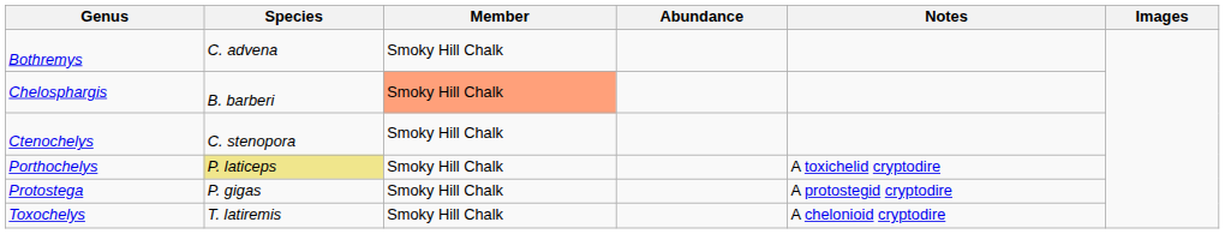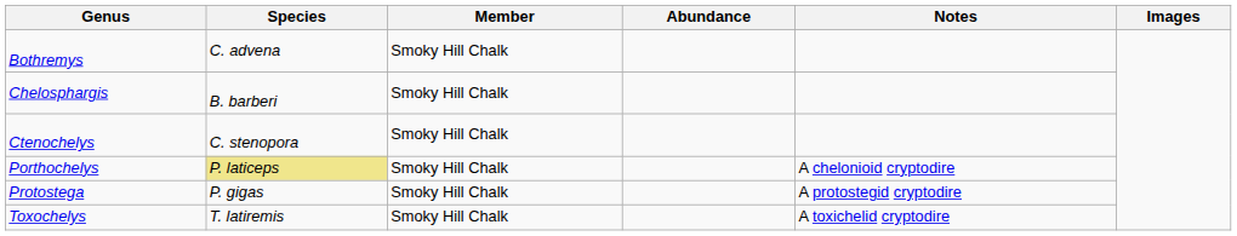 <table class="wikitable" style="margin:auto; width:100%;">
 <tr>
 <th>Genus</th>
 <th>Species</th>
 <th>Member</th>
 <th>Abundance</th>
 <th>Notes</th>
 <th>Images</th>
 </tr>
 <tr>
 <td><br><em><a href='#'>Bothremys</a></em></td>
 <td><em>C. advena</em></td>
 <td>Smoky Hill Chalk</td>
 <td></td>
 <td></td>
 <td rowspan="99"><br></td>
 </tr>
 <tr>
 <td><em><a href='#'>Chelosphargis</a></em></td>
 <td><br><em>B. barberi</em></td>
-<td style="background: lightsalmon;">Smoky Hill Chalk</td>
+<td>Smoky Hill Chalk</td>
 <td></td>
 <td></td>
 </tr>
 <tr>
 <td><br><em><a href='#'>Ctenochelys</a></em></td>
 <td><br><em>C. stenopora</em></td>
 <td>Smoky Hill Chalk</td>
 <td></td>
 <td></td>
 </tr>
 <tr>
 <td><em><a href='#'>Porthochelys</a></em></td>
 <td style="background: khaki;"><em>P. laticeps</em></td>
 <td>Smoky Hill Chalk</td>
 <td></td>
-<td>A <a href='#'>toxichelid</a> <a href='#'>cryptodire</a></td>
+<td>A <a href='#'>chelonioid</a> <a href='#'>cryptodire</a></td>
 </tr>
 <tr>
 <td><em><a href='#'>Protostega</a></em></td>
 <td><em>P. gigas</em></td>
 <td>Smoky Hill Chalk</td>
 <td></td>
 <td>A <a href='#'>protostegid</a> <a href='#'>cryptodire</a></td>
 </tr>
 <tr>
 <td><em><a href='#'>Toxochelys</a></em></td>
 <td><em>T. latiremis</em></td>
 <td>Smoky Hill Chalk</td>
 <td></td>
-<td>A <a href='#'>chelonioid</a> <a href='#'>cryptodire</a></td>
+<td>A <a href='#'>toxichelid</a> <a href='#'>cryptodire</a></td>
 </tr>
 </table>
